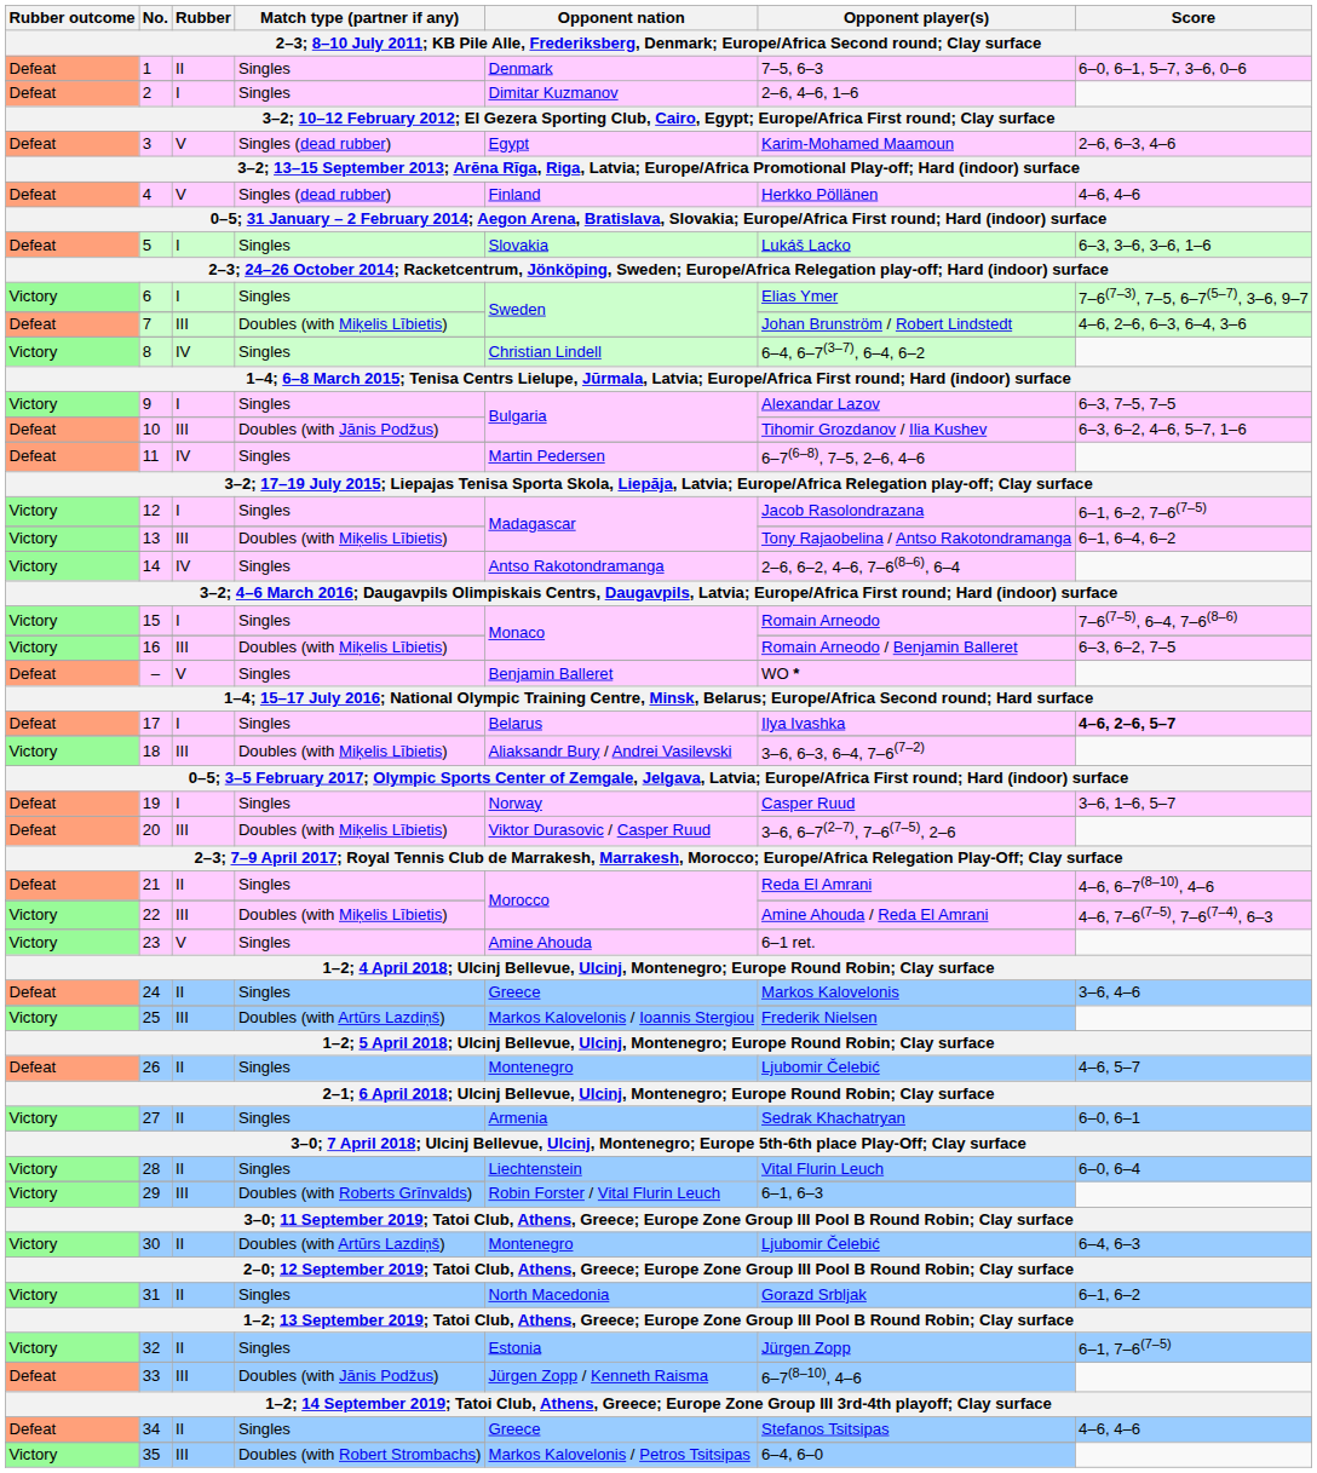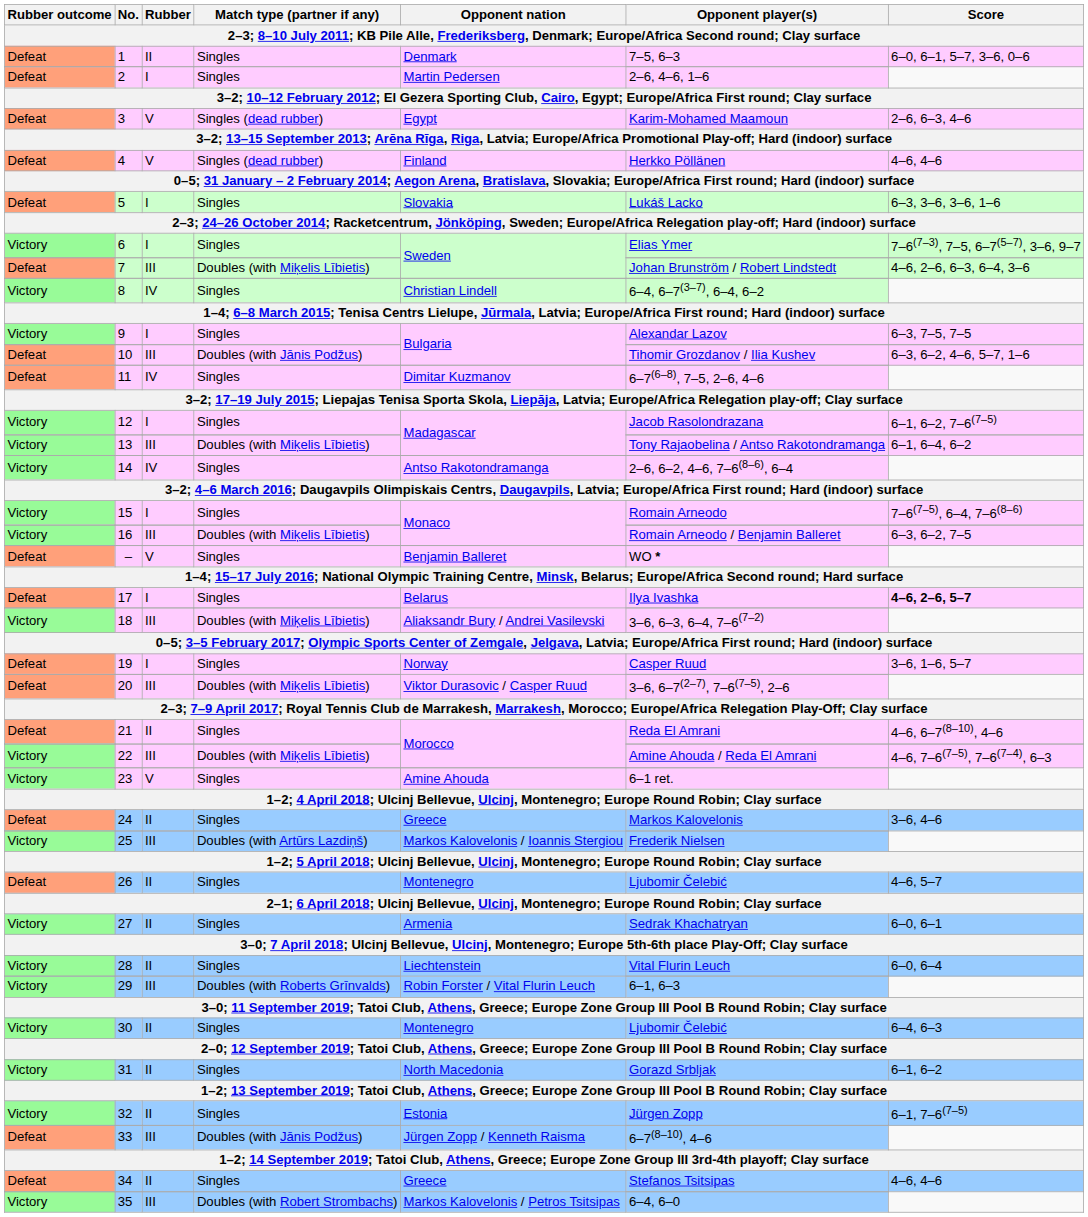 <table class=wikitable>
 <tr>
 <th>Rubber outcome</th>
 <th>No.</th>
 <th>Rubber</th>
 <th>Match type (partner if any)</th>
 <th>Opponent nation</th>
 <th>Opponent player(s)</th>
 <th>Score</th>
 </tr>
 <tr>
 <th colspan=7>2–3; <a href='#'>8–10 July 2011</a>; KB Pile Alle, <a href='#'>Frederiksberg</a>, Denmark; Europe/Africa Second round; Clay surface</th>
 </tr>
 <tr bgcolor=#FFCCFF>
 <td bgcolor=FFA07A>Defeat</td>
 <td>1</td>
 <td>II</td>
 <td>Singles</td>
 <td rowspan=2> <a href='#'>Denmark</a></td>
 <td>7–5, 6–3</td>
 <td>6–0, 6–1, 5–7, 3–6, 0–6</td>
 </tr>
 <tr>
 </tr>
 <tr bgcolor=#FFCCFF>
 <td bgcolor=FFA07A>Defeat</td>
 <td>2</td>
 <td>I</td>
 <td>Singles</td>
-<td><a href='#'>Dimitar Kuzmanov</a></td>
+<td><a href='#'>Martin Pedersen</a></td>
 <td>2–6, 4–6, 1–6</td>
 </tr>
 <tr>
 <th colspan=7>3–2; <a href='#'>10–12 February 2012</a>; El Gezera Sporting Club, <a href='#'>Cairo</a>, Egypt; Europe/Africa First round; Clay surface</th>
 </tr>
 <tr bgcolor=#FFCCFF>
 <td bgcolor=FFA07A>Defeat</td>
 <td>3</td>
 <td>V</td>
 <td>Singles (<a href='#'>dead rubber</a>)</td>
 <td> <a href='#'>Egypt</a></td>
 <td><a href='#'>Karim-Mohamed Maamoun</a></td>
 <td>2–6, 6–3, 4–6</td>
 </tr>
 <tr>
 <th colspan=7>3–2; <a href='#'>13–15 September 2013</a>; <a href='#'>Arēna Rīga</a>, <a href='#'>Riga</a>, Latvia; Europe/Africa Promotional Play-off; Hard (indoor) surface</th>
 </tr>
 <tr bgcolor=#FFCCFF>
 <td bgcolor=FFA07A>Defeat</td>
 <td>4</td>
 <td>V</td>
 <td>Singles (<a href='#'>dead rubber</a>)</td>
 <td> <a href='#'>Finland</a></td>
 <td><a href='#'>Herkko Pöllänen</a></td>
 <td>4–6, 4–6</td>
 </tr>
 <tr>
 <th colspan=7>0–5; <a href='#'>31 January – 2 February 2014</a>; <a href='#'>Aegon Arena</a>, <a href='#'>Bratislava</a>, Slovakia; Europe/Africa First round; Hard (indoor) surface</th>
 </tr>
 <tr bgcolor=#CCFFCC>
 <td bgcolor=FFA07A>Defeat</td>
 <td>5</td>
 <td>I</td>
 <td>Singles</td>
 <td> <a href='#'>Slovakia</a></td>
 <td><a href='#'>Lukáš Lacko</a></td>
 <td>6–3, 3–6, 3–6, 1–6</td>
 </tr>
 <tr>
 <th colspan=7>2–3; <a href='#'>24–26 October 2014</a>; Racketcentrum, <a href='#'>Jönköping</a>, Sweden; Europe/Africa Relegation play-off; Hard (indoor) surface</th>
 </tr>
 <tr bgcolor=#CCFFCC>
 <td bgcolor=98FB98>Victory</td>
 <td>6</td>
 <td>I</td>
 <td>Singles</td>
 <td rowspan=3> <a href='#'>Sweden</a></td>
 <td><a href='#'>Elias Ymer</a></td>
 <td>7–6<sup>(7–3)</sup>, 7–5, 6–7<sup>(5–7)</sup>, 3–6, 9–7</td>
 </tr>
 <tr>
 </tr>
 <tr bgcolor=#CCFFCC>
 <td bgcolor=FFA07A>Defeat</td>
 <td>7</td>
 <td>III</td>
 <td>Doubles (with <a href='#'>Miķelis Lībietis</a>)</td>
 <td><a href='#'>Johan Brunström</a> / <a href='#'>Robert Lindstedt</a></td>
 <td>4–6, 2–6, 6–3, 6–4, 3–6</td>
 </tr>
 <tr>
 </tr>
 <tr bgcolor=#CCFFCC>
 <td bgcolor=98FB98>Victory</td>
 <td>8</td>
 <td>IV</td>
 <td>Singles</td>
 <td><a href='#'>Christian Lindell</a></td>
 <td>6–4, 6–7<sup>(3–7)</sup>, 6–4, 6–2</td>
 </tr>
 <tr>
 <th colspan=7>1–4; <a href='#'>6–8 March 2015</a>; Tenisa Centrs Lielupe, <a href='#'>Jūrmala</a>, Latvia; Europe/Africa First round; Hard (indoor) surface</th>
 </tr>
 <tr bgcolor=#FFCCFF>
 <td bgcolor=98FB98>Victory</td>
 <td>9</td>
 <td>I</td>
 <td>Singles</td>
 <td rowspan=3> <a href='#'>Bulgaria</a></td>
 <td><a href='#'>Alexandar Lazov</a></td>
 <td>6–3, 7–5, 7–5</td>
 </tr>
 <tr>
 </tr>
 <tr bgcolor=#FFCCFF>
 <td bgcolor=FFA07A>Defeat</td>
 <td>10</td>
 <td>III</td>
 <td>Doubles (with <a href='#'>Jānis Podžus</a>)</td>
 <td><a href='#'>Tihomir Grozdanov</a> / <a href='#'>Ilia Kushev</a></td>
 <td>6–3, 6–2, 4–6, 5–7, 1–6</td>
 </tr>
 <tr>
 </tr>
 <tr bgcolor=#FFCCFF>
 <td bgcolor=FFA07A>Defeat</td>
 <td>11</td>
 <td>IV</td>
 <td>Singles</td>
-<td><a href='#'>Martin Pedersen</a></td>
+<td><a href='#'>Dimitar Kuzmanov</a></td>
 <td>6–7<sup>(6–8)</sup>, 7–5, 2–6, 4–6</td>
 </tr>
 <tr>
 <th colspan=7>3–2; <a href='#'>17–19 July 2015</a>; Liepajas Tenisa Sporta Skola, <a href='#'>Liepāja</a>, Latvia; Europe/Africa Relegation play-off; Clay surface</th>
 </tr>
 <tr bgcolor=#FFCCFF>
 <td bgcolor=98FB98>Victory</td>
 <td>12</td>
 <td>I</td>
 <td>Singles</td>
 <td rowspan=3> <a href='#'>Madagascar</a></td>
 <td><a href='#'>Jacob Rasolondrazana</a></td>
 <td>6–1, 6–2, 7–6<sup>(7–5)</sup></td>
 </tr>
 <tr>
 </tr>
 <tr bgcolor=#FFCCFF>
 <td bgcolor=98FB98>Victory</td>
 <td>13</td>
 <td>III</td>
 <td>Doubles (with <a href='#'>Miķelis Lībietis</a>)</td>
 <td><a href='#'>Tony Rajaobelina</a> / <a href='#'>Antso Rakotondramanga</a></td>
 <td>6–1, 6–4, 6–2</td>
 </tr>
 <tr>
 </tr>
 <tr bgcolor=#FFCCFF>
 <td bgcolor=98FB98>Victory</td>
 <td>14</td>
 <td>IV</td>
 <td>Singles</td>
 <td><a href='#'>Antso Rakotondramanga</a></td>
 <td>2–6, 6–2, 4–6, 7–6<sup>(8–6)</sup>, 6–4</td>
 </tr>
 <tr>
 <th colspan=7>3–2; <a href='#'>4–6 March 2016</a>; Daugavpils Olimpiskais Centrs, <a href='#'>Daugavpils</a>, Latvia; Europe/Africa First round; Hard (indoor) surface</th>
 </tr>
 <tr bgcolor=#FFCCFF>
 <td bgcolor=98FB98>Victory</td>
 <td>15</td>
 <td>I</td>
 <td>Singles</td>
 <td rowspan=3> <a href='#'>Monaco</a></td>
 <td><a href='#'>Romain Arneodo</a></td>
 <td>7–6<sup>(7–5)</sup>, 6–4, 7–6<sup>(8–6)</sup></td>
 </tr>
 <tr>
 </tr>
 <tr bgcolor=#FFCCFF>
 <td bgcolor=98FB98>Victory</td>
 <td>16</td>
 <td>III</td>
 <td>Doubles (with <a href='#'>Miķelis Lībietis</a>)</td>
 <td><a href='#'>Romain Arneodo</a> / <a href='#'>Benjamin Balleret</a></td>
 <td>6–3, 6–2, 7–5</td>
 </tr>
 <tr>
 </tr>
 <tr bgcolor=#FFCCFF>
 <td bgcolor=FFA07A>Defeat</td>
 <td align=center>–</td>
 <td>V</td>
 <td>Singles</td>
 <td><a href='#'>Benjamin Balleret</a></td>
 <td>WO <strong>*</strong></td>
 </tr>
 <tr>
 <th colspan=7>1–4; <a href='#'>15–17 July 2016</a>; National Olympic Training Centre, <a href='#'>Minsk</a>, Belarus; Europe/Africa Second round; Hard surface</th>
 </tr>
 <tr bgcolor=#FFCCFF>
 <td bgcolor=FFA07A>Defeat</td>
 <td>17</td>
 <td>I</td>
 <td>Singles</td>
 <td rowspan=2> <a href='#'>Belarus</a></td>
 <td><a href='#'>Ilya Ivashka</a></td>
 <td><strong>4–6, 2–6, 5–7</strong></td>
 </tr>
 <tr>
 </tr>
 <tr bgcolor=#FFCCFF>
 <td bgcolor=98FB98>Victory</td>
 <td>18</td>
 <td>III</td>
 <td>Doubles (with <a href='#'>Miķelis Lībietis</a>)</td>
 <td><a href='#'>Aliaksandr Bury</a> / <a href='#'>Andrei Vasilevski</a></td>
 <td>3–6, 6–3, 6–4, 7–6<sup>(7–2)</sup></td>
 </tr>
 <tr>
 <th colspan=7>0–5; <a href='#'>3–5 February 2017</a>; <a href='#'>Olympic Sports Center of Zemgale</a>, <a href='#'>Jelgava</a>, Latvia; Europe/Africa First round; Hard (indoor) surface</th>
 </tr>
 <tr bgcolor=#FFCCFF>
 <td bgcolor=FFA07A>Defeat</td>
 <td>19</td>
 <td>I</td>
 <td>Singles</td>
 <td rowspan=2> <a href='#'>Norway</a></td>
 <td><a href='#'>Casper Ruud</a></td>
 <td>3–6, 1–6, 5–7</td>
 </tr>
 <tr>
 </tr>
 <tr bgcolor=#FFCCFF>
 <td bgcolor=FFA07A>Defeat</td>
 <td>20</td>
 <td>III</td>
 <td>Doubles (with <a href='#'>Miķelis Lībietis</a>)</td>
 <td><a href='#'>Viktor Durasovic</a> / <a href='#'>Casper Ruud</a></td>
 <td>3–6, 6–7<sup>(2–7)</sup>, 7–6<sup>(7–5)</sup>, 2–6</td>
 </tr>
 <tr>
 <th colspan=7>2–3; <a href='#'>7–9 April 2017</a>; Royal Tennis Club de Marrakesh, <a href='#'>Marrakesh</a>, Morocco; Europe/Africa Relegation Play-Off; Clay surface</th>
 </tr>
 <tr bgcolor=#FFCCFF>
 <td bgcolor=FFA07A>Defeat</td>
 <td>21</td>
 <td>II</td>
 <td>Singles</td>
 <td rowspan=3> <a href='#'>Morocco</a></td>
 <td><a href='#'>Reda El Amrani</a></td>
 <td>4–6, 6–7<sup>(8–10)</sup>, 4–6</td>
 </tr>
 <tr>
 </tr>
 <tr bgcolor=#FFCCFF>
 <td bgcolor=98FB98>Victory</td>
 <td>22</td>
 <td>III</td>
 <td>Doubles (with <a href='#'>Miķelis Lībietis</a>)</td>
 <td><a href='#'>Amine Ahouda</a> / <a href='#'>Reda El Amrani</a></td>
 <td>4–6, 7–6<sup>(7–5)</sup>, 7–6<sup>(7–4)</sup>, 6–3</td>
 </tr>
 <tr>
 </tr>
 <tr bgcolor=#FFCCFF>
 <td bgcolor=98FB98>Victory</td>
 <td>23</td>
 <td>V</td>
 <td>Singles</td>
 <td><a href='#'>Amine Ahouda</a></td>
 <td>6–1 ret.</td>
 </tr>
 <tr>
 <th colspan=7>1–2; <a href='#'>4 April 2018</a>; Ulcinj Bellevue, <a href='#'>Ulcinj</a>, Montenegro; Europe Round Robin; Clay surface</th>
 </tr>
 <tr bgcolor=#99CCFF>
 <td bgcolor=FFA07A>Defeat</td>
 <td>24</td>
 <td>II</td>
 <td>Singles</td>
 <td rowspan=2> <a href='#'>Greece</a></td>
 <td><a href='#'>Markos Kalovelonis</a></td>
 <td>3–6, 4–6</td>
 </tr>
 <tr>
 </tr>
 <tr bgcolor=#99CCFF>
 <td bgcolor=98FB98>Victory</td>
 <td>25</td>
 <td>III</td>
 <td>Doubles (with <a href='#'>Artūrs Lazdiņš</a>)</td>
 <td><a href='#'>Markos Kalovelonis</a> / <a href='#'>Ioannis Stergiou</a></td>
 <td><a href='#'>Frederik Nielsen</a></td>
 </tr>
 <tr>
 <th colspan=7>1–2; <a href='#'>5 April 2018</a>; Ulcinj Bellevue, <a href='#'>Ulcinj</a>, Montenegro; Europe Round Robin; Clay surface</th>
 </tr>
 <tr bgcolor=#99CCFF>
 <td bgcolor=FFA07A>Defeat</td>
 <td>26</td>
 <td>II</td>
 <td>Singles</td>
 <td> <a href='#'>Montenegro</a></td>
 <td><a href='#'>Ljubomir Čelebić</a></td>
 <td>4–6, 5–7</td>
 </tr>
 <tr>
 <th colspan=7>2–1; <a href='#'>6 April 2018</a>; Ulcinj Bellevue, <a href='#'>Ulcinj</a>, Montenegro; Europe Round Robin; Clay surface</th>
 </tr>
 <tr bgcolor=#99CCFF>
 <td bgcolor=98FB98>Victory</td>
 <td>27</td>
 <td>II</td>
 <td>Singles</td>
 <td> <a href='#'>Armenia</a></td>
 <td><a href='#'>Sedrak Khachatryan</a></td>
 <td>6–0, 6–1</td>
 </tr>
 <tr>
 <th colspan=7>3–0; <a href='#'>7 April 2018</a>; Ulcinj Bellevue, <a href='#'>Ulcinj</a>, Montenegro; Europe 5th-6th place Play-Off; Clay surface</th>
 </tr>
 <tr bgcolor=#99CCFF>
 <td bgcolor=98FB98>Victory</td>
 <td>28</td>
 <td>II</td>
 <td>Singles</td>
 <td rowspan=2> <a href='#'>Liechtenstein</a></td>
 <td><a href='#'>Vital Flurin Leuch</a></td>
 <td>6–0, 6–4</td>
 </tr>
 <tr>
 </tr>
 <tr bgcolor=#99CCFF>
 <td bgcolor=98FB98>Victory</td>
 <td>29</td>
 <td>III</td>
 <td>Doubles (with <a href='#'>Roberts Grīnvalds</a>)</td>
 <td><a href='#'>Robin Forster</a> / <a href='#'>Vital Flurin Leuch</a></td>
 <td>6–1, 6–3</td>
 </tr>
 <tr>
 <th colspan=7>3–0; <a href='#'>11 September 2019</a>; Tatoi Club, <a href='#'>Athens</a>, Greece; Europe Zone Group III Pool B Round Robin; Clay surface</th>
 </tr>
 <tr bgcolor=#99CCFF>
 <td bgcolor=98FB98>Victory</td>
 <td>30</td>
 <td>II</td>
-<td>Doubles (with <a href='#'>Artūrs Lazdiņš</a>)</td>
+<td>Singles</td>
 <td> <a href='#'>Montenegro</a></td>
 <td><a href='#'>Ljubomir Čelebić</a></td>
 <td>6–4, 6–3</td>
 </tr>
 <tr>
 <th colspan=7>2–0; <a href='#'>12 September 2019</a>; Tatoi Club, <a href='#'>Athens</a>, Greece; Europe Zone Group III Pool B Round Robin; Clay surface</th>
 </tr>
 <tr bgcolor=#99CCFF>
 <td bgcolor=98FB98>Victory</td>
 <td>31</td>
 <td>II</td>
 <td>Singles</td>
 <td> <a href='#'>North Macedonia</a></td>
 <td><a href='#'>Gorazd Srbljak</a></td>
 <td>6–1, 6–2</td>
 </tr>
 <tr>
 <th colspan=7>1–2; <a href='#'>13 September 2019</a>; Tatoi Club, <a href='#'>Athens</a>, Greece; Europe Zone Group III Pool B Round Robin; Clay surface</th>
 </tr>
 <tr bgcolor=#99CCFF>
 <td bgcolor=98FB98>Victory</td>
 <td>32</td>
 <td>II</td>
 <td>Singles</td>
 <td rowspan=2> <a href='#'>Estonia</a></td>
 <td><a href='#'>Jürgen Zopp</a></td>
 <td>6–1, 7–6<sup>(7–5)</sup></td>
 </tr>
 <tr>
 </tr>
 <tr bgcolor=#99CCFF>
 <td bgcolor=FFA07A>Defeat</td>
 <td>33</td>
 <td>III</td>
 <td>Doubles (with <a href='#'>Jānis Podžus</a>)</td>
 <td><a href='#'>Jürgen Zopp</a> / <a href='#'>Kenneth Raisma</a></td>
 <td>6–7<sup>(8–10)</sup>, 4–6</td>
 </tr>
 <tr>
 <th colspan=7>1–2; <a href='#'>14 September 2019</a>; Tatoi Club, <a href='#'>Athens</a>, Greece; Europe Zone Group III 3rd-4th playoff; Clay surface</th>
 </tr>
 <tr bgcolor=#99CCFF>
 <td bgcolor=FFA07A>Defeat</td>
 <td>34</td>
 <td>II</td>
 <td>Singles</td>
 <td rowspan=2> <a href='#'>Greece</a></td>
 <td><a href='#'>Stefanos Tsitsipas</a></td>
 <td>4–6, 4–6</td>
 </tr>
 <tr>
 </tr>
 <tr bgcolor=#99CCFF>
 <td bgcolor=98FB98>Victory</td>
 <td>35</td>
 <td>III</td>
 <td>Doubles (with <a href='#'>Robert Strombachs</a>)</td>
 <td><a href='#'>Markos Kalovelonis</a> / <a href='#'>Petros Tsitsipas</a></td>
 <td>6–4, 6–0</td>
 </tr>
 </table>
